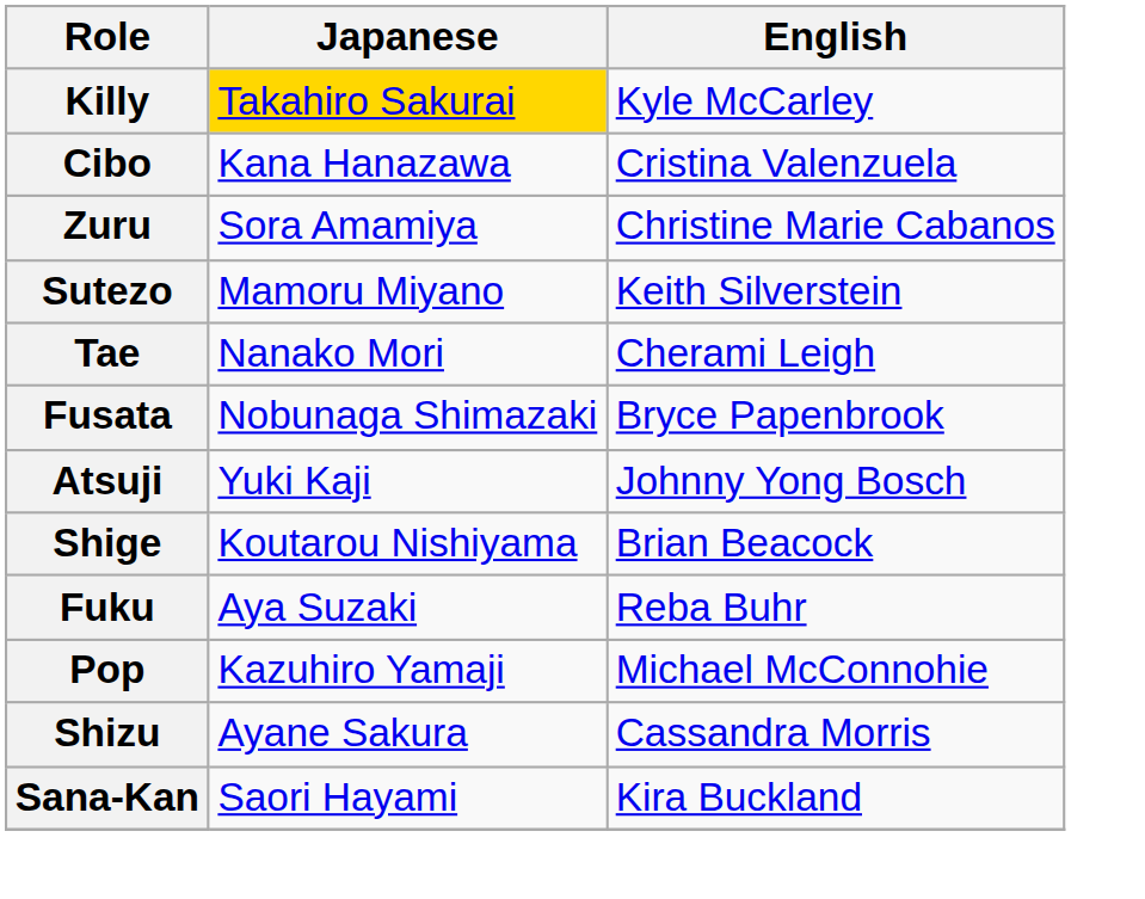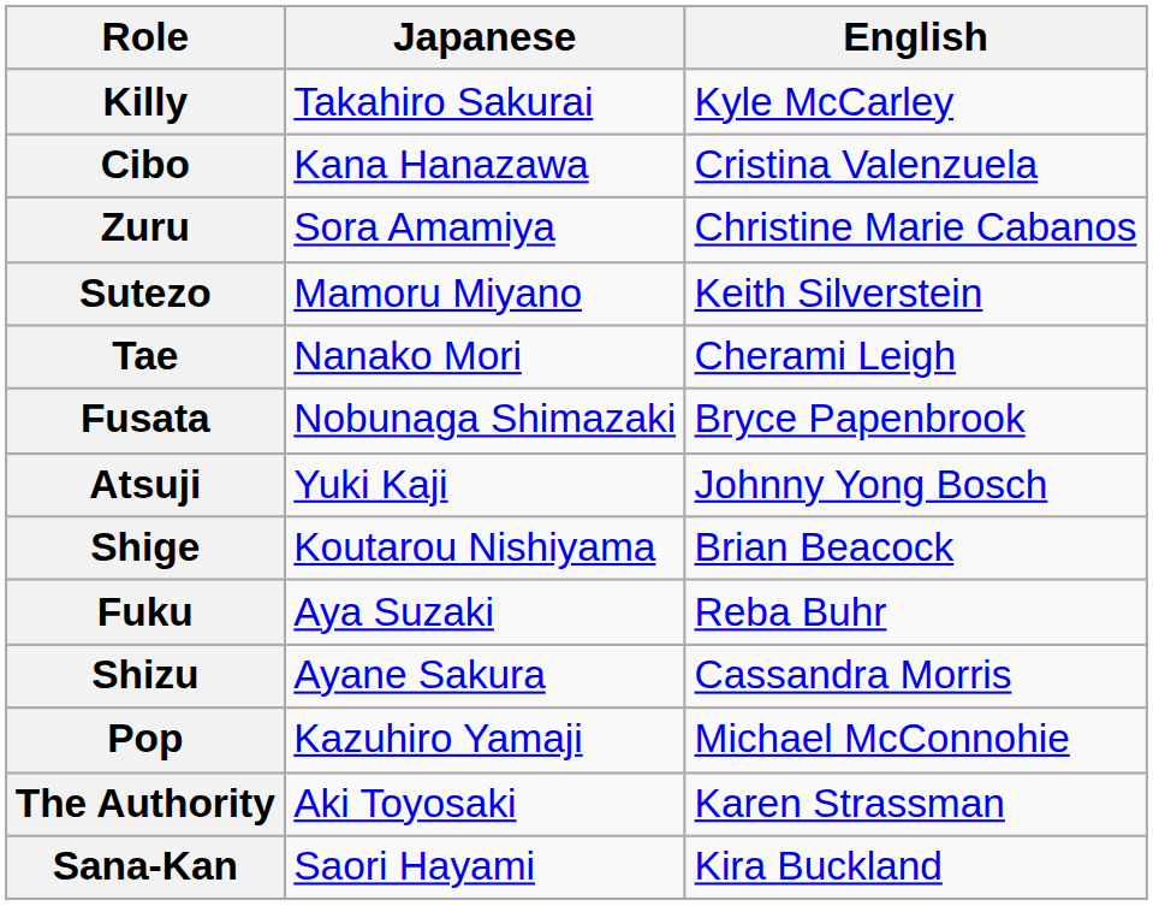 <table class="wikitable">
 <tr>
 <th>Role</th>
 <th>Japanese</th>
 <th>English</th>
 </tr>
 <tr>
 <th>Killy</th>
-<td style="background: gold;"><a href='#'>Takahiro Sakurai</a></td>
+<td><a href='#'>Takahiro Sakurai</a></td>
 <td><a href='#'>Kyle McCarley</a></td>
 </tr>
 <tr>
 <th>Cibo</th>
 <td><a href='#'>Kana Hanazawa</a></td>
 <td><a href='#'>Cristina Valenzuela</a></td>
 </tr>
 <tr>
 <th>Zuru</th>
 <td><a href='#'>Sora Amamiya</a></td>
 <td><a href='#'>Christine Marie Cabanos</a></td>
 </tr>
 <tr>
 <th>Sutezo</th>
 <td><a href='#'>Mamoru Miyano</a></td>
 <td><a href='#'>Keith Silverstein</a></td>
 </tr>
 <tr>
 <th>Tae</th>
 <td><a href='#'>Nanako Mori</a></td>
 <td><a href='#'>Cherami Leigh</a></td>
 </tr>
 <tr>
 <th>Fusata</th>
 <td><a href='#'>Nobunaga Shimazaki</a></td>
 <td><a href='#'>Bryce Papenbrook</a></td>
 </tr>
 <tr>
 <th>Atsuji</th>
 <td><a href='#'>Yuki Kaji</a></td>
 <td><a href='#'>Johnny Yong Bosch</a></td>
 </tr>
 <tr>
 <th>Shige</th>
 <td><a href='#'>Koutarou Nishiyama</a></td>
 <td><a href='#'>Brian Beacock</a></td>
 </tr>
 <tr>
 <th>Fuku</th>
 <td><a href='#'>Aya Suzaki</a></td>
 <td><a href='#'>Reba Buhr</a></td>
 </tr>
 <tr>
+<th>Shizu</th>
+<td><a href='#'>Ayane Sakura</a></td>
+<td><a href='#'>Cassandra Morris</a></td>
+</tr>
+<tr>
 <th>Pop</th>
 <td><a href='#'>Kazuhiro Yamaji</a></td>
 <td><a href='#'>Michael McConnohie</a></td>
 </tr>
 <tr>
-<th>Shizu</th>
-<td><a href='#'>Ayane Sakura</a></td>
-<td><a href='#'>Cassandra Morris</a></td>
+<th>The Authority</th>
+<td><a href='#'>Aki Toyosaki</a></td>
+<td><a href='#'>Karen Strassman</a></td>
 </tr>
 <tr>
 <th>Sana-Kan</th>
 <td><a href='#'>Saori Hayami</a></td>
 <td><a href='#'>Kira Buckland</a></td>
 </tr>
 <tr>
 </tr>
 </table>
